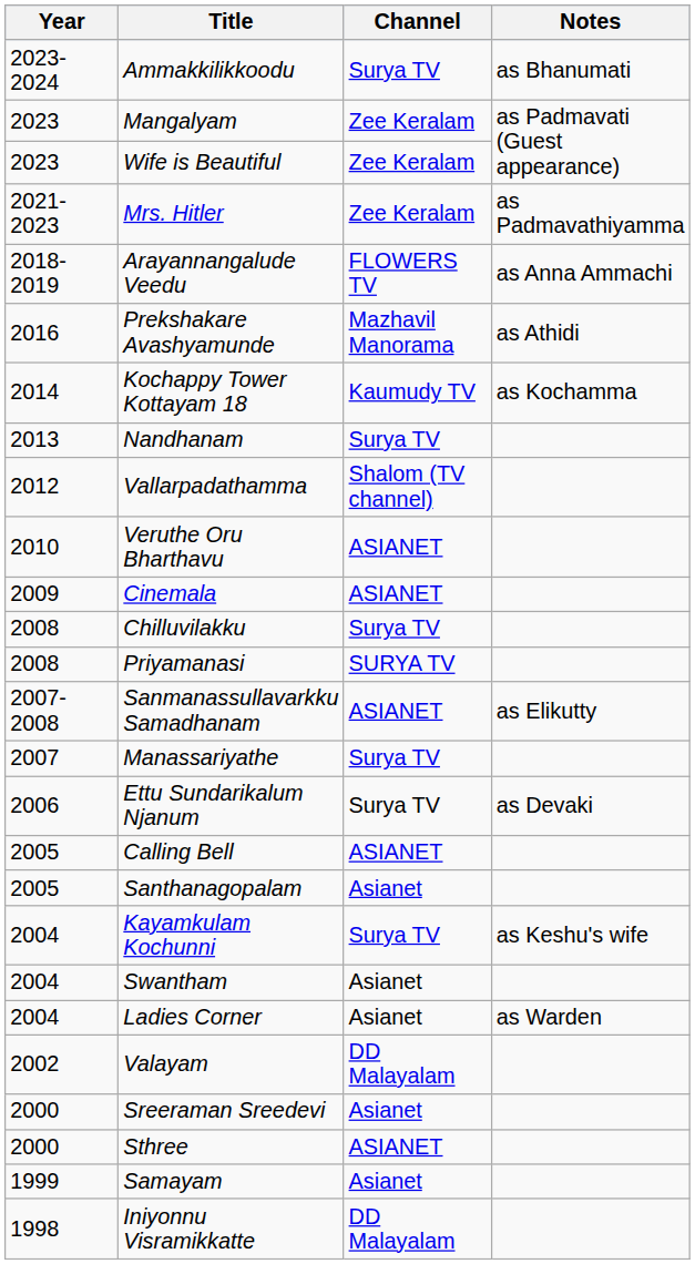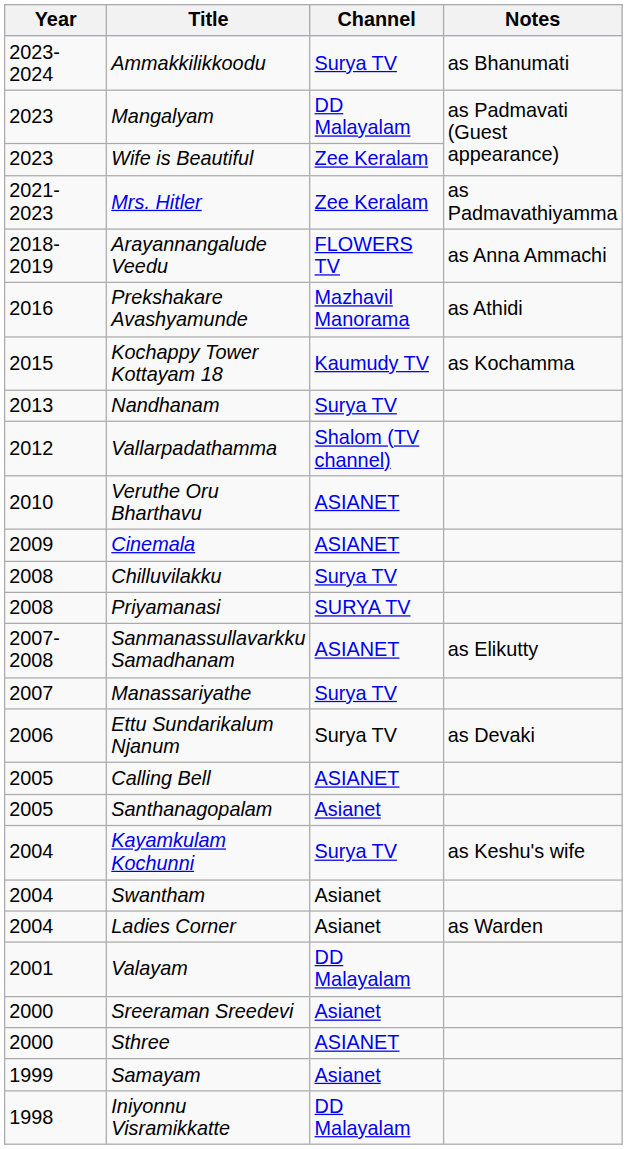 <table class="wikitable sortable" border="1">
 <tr style="background:#B0C4DE;">
 <th style="width:75px;">Year</th>
 <th style="width:150px;">Title</th>
 <th style="width:100px;">Channel</th>
 <th style="width:100px;">Notes</th>
 </tr>
 <tr>
 <td>2023-2024</td>
 <td><em>Ammakkilikkoodu</em></td>
 <td><a href='#'>Surya TV</a></td>
 <td>as Bhanumati</td>
 </tr>
 <tr>
 <td>2023</td>
 <td><em>Mangalyam</em></td>
-<td><a href='#'>Zee Keralam</a></td>
+<td><a href='#'>DD Malayalam</a></td>
 <td rowspan=2>as Padmavati (Guest appearance)</td>
 </tr>
 <tr>
 <td>2023</td>
 <td><em>Wife is Beautiful</em></td>
 <td><a href='#'>Zee Keralam</a></td>
 </tr>
 <tr>
 <td>2021-2023</td>
 <td><em><a href='#'>Mrs. Hitler</a></em></td>
 <td><a href='#'>Zee Keralam</a></td>
 <td>as Padmavathiyamma</td>
 </tr>
 <tr>
 <td>2018-2019</td>
 <td><em>Arayannangalude Veedu</em></td>
 <td><a href='#'>FLOWERS TV</a></td>
 <td>as Anna Ammachi</td>
 </tr>
 <tr>
 <td>2016</td>
 <td><em>Prekshakare Avashyamunde</em></td>
 <td><a href='#'>Mazhavil Manorama</a></td>
 <td>as Athidi</td>
 </tr>
 <tr>
-<td>2014</td>
+<td>2015</td>
 <td><em>Kochappy Tower Kottayam 18</em></td>
 <td><a href='#'>Kaumudy TV</a></td>
 <td>as Kochamma</td>
 </tr>
 <tr>
 <td>2013</td>
 <td><em>Nandhanam</em></td>
 <td><a href='#'>Surya TV</a></td>
 <td></td>
 </tr>
 <tr>
 <td>2012</td>
 <td><em>Vallarpadathamma</em></td>
 <td><a href='#'>Shalom (TV channel)</a></td>
 <td></td>
 </tr>
 <tr>
 <td>2010</td>
 <td><em>Veruthe Oru Bharthavu</em></td>
 <td><a href='#'>ASIANET</a></td>
 <td></td>
 </tr>
 <tr>
 <td>2009</td>
 <td><em><a href='#'>Cinemala</a></em></td>
 <td><a href='#'>ASIANET</a></td>
 <td></td>
 </tr>
 <tr>
 <td>2008</td>
 <td><em>Chilluvilakku</em></td>
 <td><a href='#'>Surya TV</a></td>
 <td></td>
 </tr>
 <tr>
 <td>2008</td>
 <td><em>Priyamanasi</em></td>
 <td><a href='#'>SURYA TV</a></td>
 <td></td>
 </tr>
 <tr>
 <td>2007-2008</td>
 <td><em>Sanmanassullavarkku Samadhanam</em></td>
 <td><a href='#'>ASIANET</a></td>
 <td>as Elikutty</td>
 </tr>
 <tr>
 <td>2007</td>
 <td><em>Manassariyathe</em></td>
 <td><a href='#'>Surya TV</a></td>
 <td></td>
 </tr>
 <tr>
 <td>2006</td>
 <td><em>Ettu Sundarikalum Njanum</em></td>
 <td>Surya TV</td>
 <td>as Devaki</td>
 </tr>
 <tr>
 <td>2005</td>
 <td><em>Calling Bell</em></td>
 <td><a href='#'>ASIANET</a></td>
 <td></td>
 </tr>
 <tr>
 <td>2005</td>
 <td><em>Santhanagopalam</em></td>
 <td><a href='#'>Asianet</a></td>
 <td></td>
 </tr>
 <tr>
 <td>2004</td>
 <td><em><a href='#'>Kayamkulam Kochunni</a></em></td>
 <td><a href='#'>Surya TV</a></td>
 <td>as Keshu's wife</td>
 </tr>
 <tr>
 <td>2004</td>
 <td><em>Swantham</em></td>
 <td>Asianet</td>
 <td></td>
 </tr>
 <tr>
 <td>2004</td>
 <td><em>Ladies Corner</em></td>
 <td>Asianet</td>
 <td>as Warden</td>
 </tr>
 <tr>
-<td>2002</td>
+<td>2001</td>
 <td><em>Valayam</em></td>
 <td><a href='#'>DD Malayalam</a></td>
 <td></td>
 </tr>
 <tr>
 <td>2000</td>
 <td><em>Sreeraman Sreedevi</em></td>
 <td><a href='#'>Asianet</a></td>
 <td></td>
 </tr>
 <tr>
 <td>2000</td>
 <td><em>Sthree</em></td>
 <td><a href='#'>ASIANET</a></td>
 <td></td>
 </tr>
 <tr>
 <td>1999</td>
 <td><em>Samayam</em></td>
 <td><a href='#'>Asianet</a></td>
 <td></td>
 </tr>
 <tr>
 <td>1998</td>
 <td><em>Iniyonnu Visramikkatte</em></td>
 <td><a href='#'>DD Malayalam</a></td>
 <td></td>
 </tr>
 </table>
